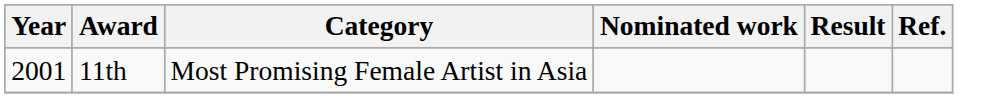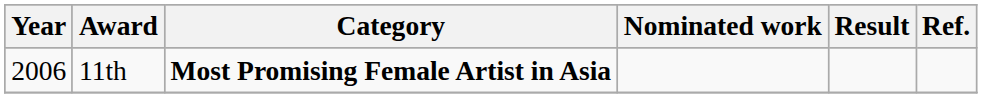 <table class="wikitable">
 <tr>
 <th>Year</th>
 <th>Award</th>
 <th>Category</th>
 <th>Nominated work</th>
 <th>Result</th>
 <th>Ref.</th>
 </tr>
 <tr>
-<td>2001</td>
+<td>2006</td>
 <td>11th</td>
-<td>Most Promising Female Artist in Asia</td>
+<td><strong>Most Promising Female Artist in Asia</strong></td>
 <td></td>
 <td></td>
 <td></td>
 </tr>
 <tr>
 </tr>
 </table>
